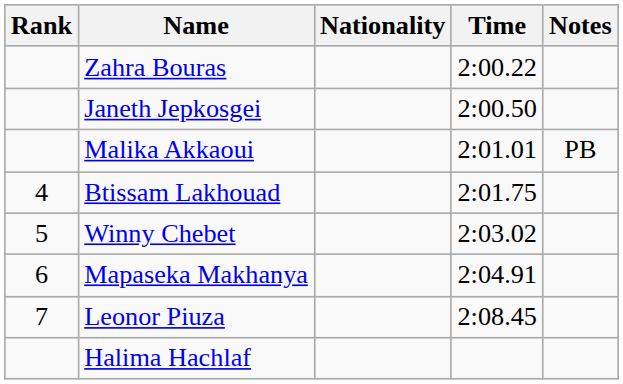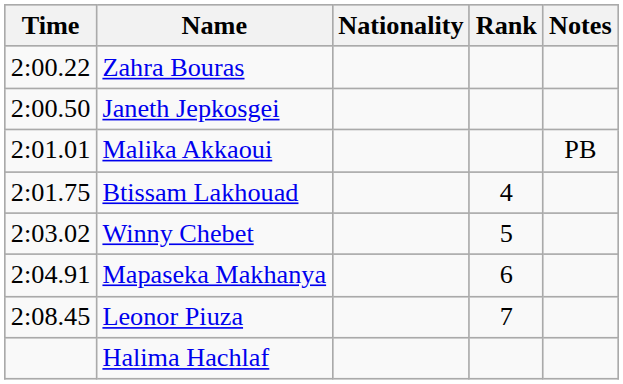 <table class="wikitable sortable" style="text-align:center">
 <tr>
-<th>Rank</th>
+<th>Time</th>
 <th>Name</th>
 <th>Nationality</th>
-<th>Time</th>
+<th>Rank</th>
 <th>Notes</th>
 </tr>
 <tr>
-<td></td>
+<td>2:00.22</td>
 <td align=left><a href='#'>Zahra Bouras</a></td>
 <td align=left></td>
-<td>2:00.22</td>
+<td></td>
 <td></td>
 </tr>
 <tr>
-<td></td>
+<td>2:00.50</td>
 <td align=left><a href='#'>Janeth Jepkosgei</a></td>
 <td align=left></td>
-<td>2:00.50</td>
+<td></td>
 <td></td>
 </tr>
 <tr>
-<td></td>
+<td>2:01.01</td>
 <td align=left><a href='#'>Malika Akkaoui</a></td>
 <td align=left></td>
-<td>2:01.01</td>
+<td></td>
 <td>PB</td>
 </tr>
 <tr>
-<td>4</td>
+<td>2:01.75</td>
 <td align=left><a href='#'>Btissam Lakhouad</a></td>
 <td align=left></td>
-<td>2:01.75</td>
+<td>4</td>
 <td></td>
 </tr>
 <tr>
-<td>5</td>
+<td>2:03.02</td>
 <td align=left><a href='#'>Winny Chebet</a></td>
 <td align=left></td>
-<td>2:03.02</td>
+<td>5</td>
 <td></td>
 </tr>
 <tr>
-<td>6</td>
+<td>2:04.91</td>
 <td align=left><a href='#'>Mapaseka Makhanya</a></td>
 <td align=left></td>
-<td>2:04.91</td>
+<td>6</td>
 <td></td>
 </tr>
 <tr>
-<td>7</td>
+<td>2:08.45</td>
 <td align=left><a href='#'>Leonor Piuza</a></td>
 <td align=left></td>
-<td>2:08.45</td>
+<td>7</td>
 <td></td>
 </tr>
 <tr>
 <td></td>
 <td align=left><a href='#'>Halima Hachlaf</a></td>
 <td align=left></td>
 <td></td>
 <td></td>
 </tr>
 </table>
